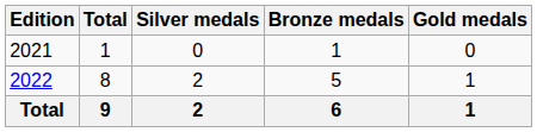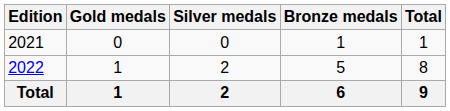 <table class="wikitable">
 <tr>
 <th>Edition</th>
-<th>Total</th>
+<th>Gold medals</th>
 <th>Silver medals</th>
 <th>Bronze medals</th>
-<th>Gold medals</th>
+<th>Total</th>
 </tr>
 <tr>
 <td>2021</td>
-<td style="text-align:center;">1</td>
+<td style="text-align:center;">0</td>
 <td style="text-align:center;">0</td>
 <td style="text-align:center;">1</td>
-<td style="text-align:center;">0</td>
+<td style="text-align:center;">1</td>
 </tr>
 <tr>
 <td><a href='#'>2022</a></td>
-<td style="text-align:center;">8</td>
+<td style="text-align:center;">1</td>
 <td style="text-align:center;">2</td>
 <td style="text-align:center;">5</td>
-<td style="text-align:center;">1</td>
+<td style="text-align:center;">8</td>
 </tr>
 <tr>
 <th>Total</th>
-<th style="text-align:center;">9</th>
+<th style="text-align:center;">1</th>
 <th style="text-align:center;">2</th>
 <th style="text-align:center;">6</th>
-<th style="text-align:center;">1</th>
+<th style="text-align:center;">9</th>
 </tr>
 </table>
